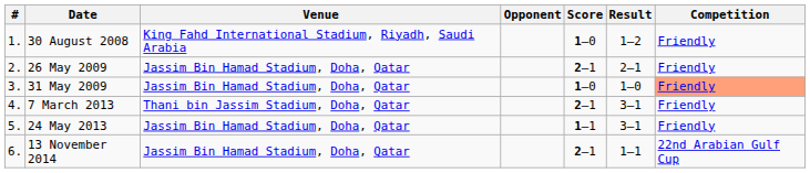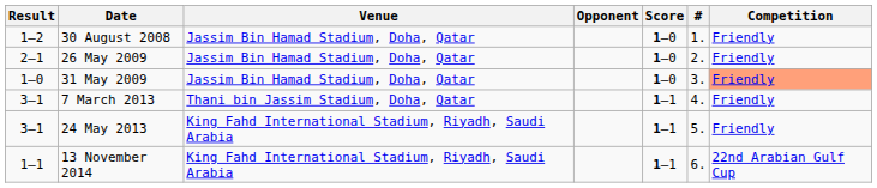 <table class="wikitable">
 <tr>
-<th>#</th>
+<th>Result</th>
 <th>Date</th>
 <th>Venue</th>
 <th>Opponent</th>
 <th>Score</th>
-<th>Result</th>
+<th>#</th>
 <th>Competition</th>
 </tr>
 <tr>
-<td>1.</td>
+<td align=center>1–2</td>
 <td>30 August 2008</td>
-<td><a href='#'>King Fahd International Stadium</a>, <a href='#'>Riyadh</a>, <a href='#'>Saudi Arabia</a></td>
+<td><a href='#'>Jassim Bin Hamad Stadium</a>, <a href='#'>Doha</a>, <a href='#'>Qatar</a></td>
 <td></td>
 <td align=center><strong>1</strong>–0</td>
-<td align=center>1–2</td>
+<td>1.</td>
 <td><a href='#'>Friendly</a></td>
 </tr>
 <tr>
-<td>2.</td>
+<td align=center>2–1</td>
 <td>26 May 2009</td>
 <td><a href='#'>Jassim Bin Hamad Stadium</a>, <a href='#'>Doha</a>, <a href='#'>Qatar</a></td>
 <td></td>
-<td align=center><strong>2</strong>–1</td>
-<td align=center>2–1</td>
+<td align=center><strong>1</strong>–0</td>
+<td>2.</td>
 <td><a href='#'>Friendly</a></td>
 </tr>
 <tr>
-<td>3.</td>
+<td align=center>1–0</td>
 <td>31 May 2009</td>
 <td><a href='#'>Jassim Bin Hamad Stadium</a>, <a href='#'>Doha</a>, <a href='#'>Qatar</a></td>
 <td></td>
 <td align=center><strong>1</strong>–0</td>
-<td align=center>1–0</td>
+<td>3.</td>
 <td style="background: lightsalmon;"><a href='#'>Friendly</a></td>
 </tr>
 <tr>
-<td>4.</td>
+<td align=center>3–1</td>
 <td>7 March 2013</td>
 <td><a href='#'>Thani bin Jassim Stadium</a>, <a href='#'>Doha</a>, <a href='#'>Qatar</a></td>
 <td></td>
-<td align=center><strong>2</strong>–1</td>
-<td align=center>3–1</td>
+<td align=center><strong>1</strong>–1</td>
+<td>4.</td>
 <td><a href='#'>Friendly</a></td>
 </tr>
 <tr>
-<td>5.</td>
+<td align=center>3–1</td>
 <td>24 May 2013</td>
-<td><a href='#'>Jassim Bin Hamad Stadium</a>, <a href='#'>Doha</a>, <a href='#'>Qatar</a></td>
+<td><a href='#'>King Fahd International Stadium</a>, <a href='#'>Riyadh</a>, <a href='#'>Saudi Arabia</a></td>
 <td></td>
 <td align=center><strong>1</strong>–1</td>
-<td align=center>3–1</td>
+<td>5.</td>
 <td><a href='#'>Friendly</a></td>
 </tr>
 <tr>
+<td align=center>1–1</td>
+<td>13 November 2014</td>
+<td><a href='#'>King Fahd International Stadium</a>, <a href='#'>Riyadh</a>, <a href='#'>Saudi Arabia</a></td>
+<td></td>
+<td align=center><strong>1</strong>–1</td>
 <td>6.</td>
-<td>13 November 2014</td>
-<td><a href='#'>Jassim Bin Hamad Stadium</a>, <a href='#'>Doha</a>, <a href='#'>Qatar</a></td>
-<td></td>
-<td align=center><strong>2</strong>–1</td>
-<td align=center>1–1</td>
 <td><a href='#'>22nd Arabian Gulf Cup</a></td>
 </tr>
 </table>
